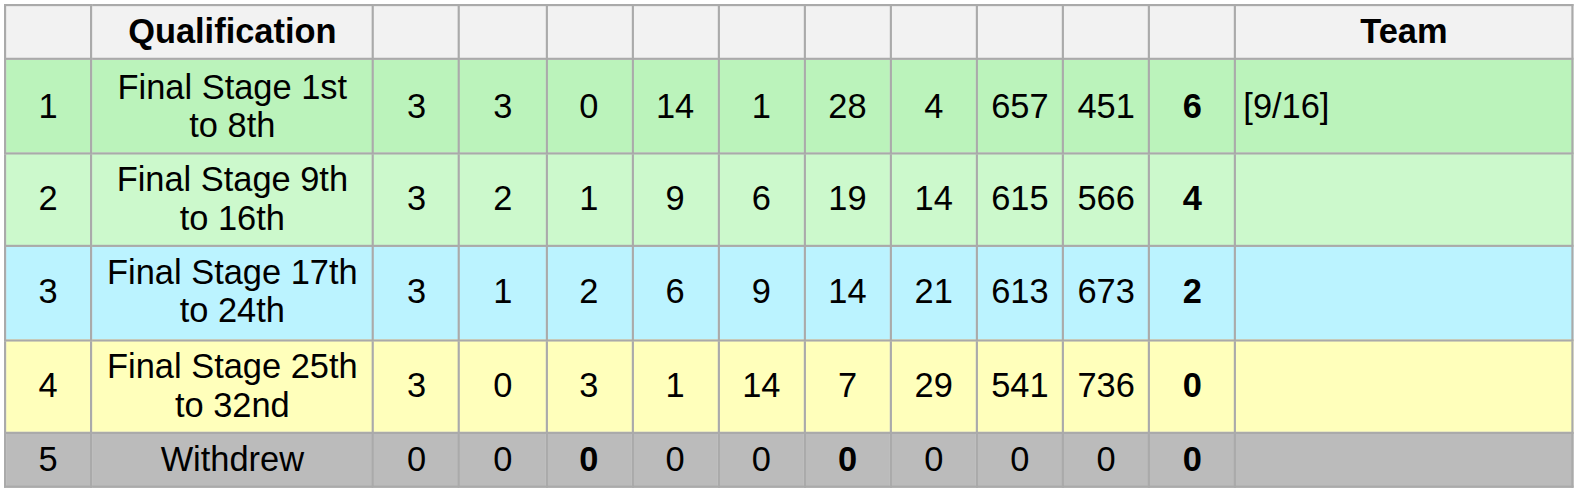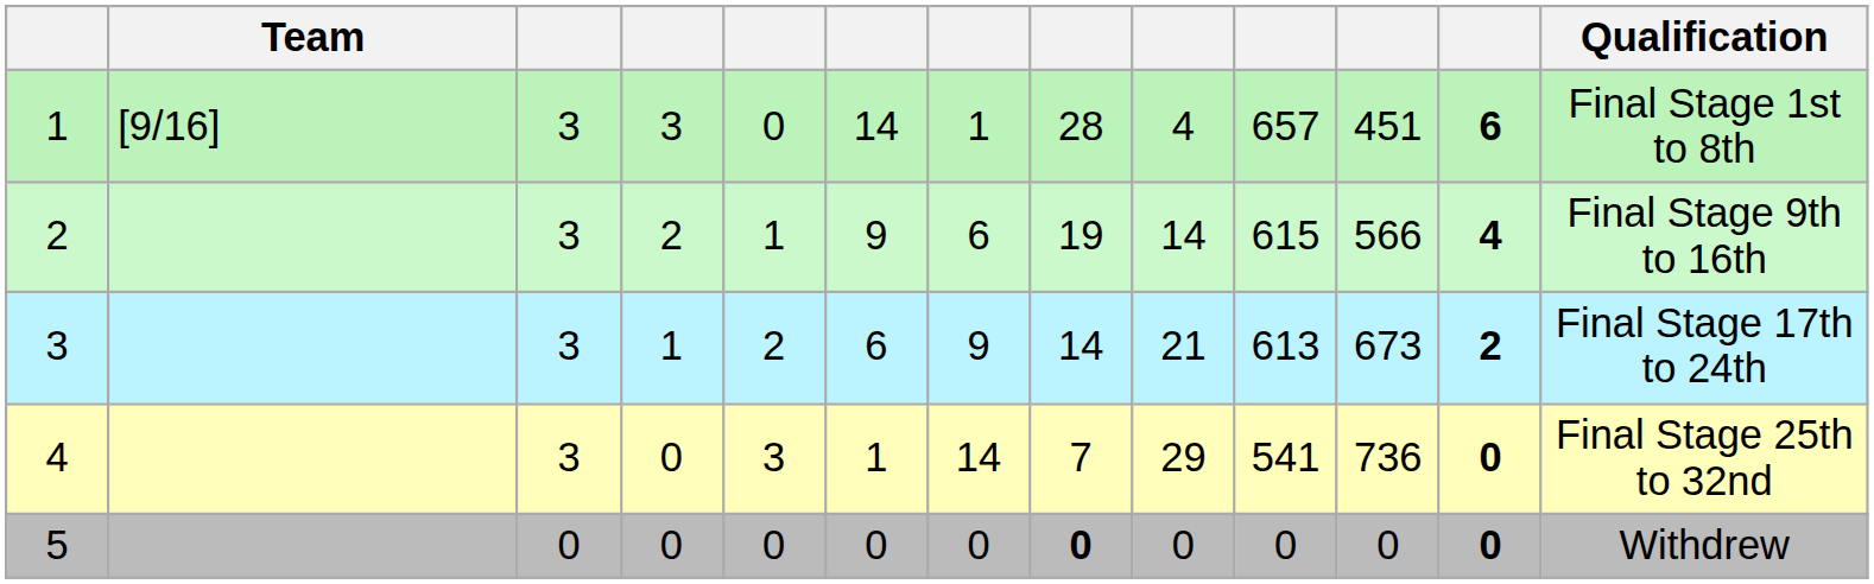 <table class=wikitable style="text-align:center" width=730>
 <tr>
 <th width=5.5%></th>
-<th width=18%>Qualification</th>
+<th width=22%>Team</th>
 <th width=5.5%></th>
 <th width=5.5%></th>
 <th width=5.5%></th>
 <th width=5.5%></th>
 <th width=5.5%></th>
 <th width=5.5%></th>
 <th width=5.5%></th>
 <th width=5.5%></th>
 <th width=5.5%></th>
 <th width=5.5%></th>
-<th width=22%>Team</th>
+<th width=18%>Qualification</th>
 </tr>
 <tr bgcolor=#bbf3bb>
 <td>1</td>
-<td>Final Stage 1st to 8th</td>
+<td style="text-align:left"> [9/16]</td>
 <td>3</td>
 <td>3</td>
 <td>0</td>
 <td>14</td>
 <td>1</td>
 <td>28</td>
 <td>4</td>
 <td>657</td>
 <td>451</td>
 <td><strong>6</strong></td>
-<td style="text-align:left"> [9/16]</td>
+<td>Final Stage 1st to 8th</td>
 </tr>
 <tr bgcolor=#ccf9cc>
 <td>2</td>
-<td>Final Stage 9th to 16th</td>
+<td style="text-align:left"></td>
 <td>3</td>
 <td>2</td>
 <td>1</td>
 <td>9</td>
 <td>6</td>
 <td>19</td>
 <td>14</td>
 <td>615</td>
 <td>566</td>
 <td><strong>4</strong></td>
-<td style="text-align:left"></td>
+<td>Final Stage 9th to 16th</td>
 </tr>
 <tr bgcolor=#bbf3ff>
 <td>3</td>
-<td>Final Stage 17th to 24th</td>
+<td style="text-align:left"></td>
 <td>3</td>
 <td>1</td>
 <td>2</td>
 <td>6</td>
 <td>9</td>
 <td>14</td>
 <td>21</td>
 <td>613</td>
 <td>673</td>
 <td><strong>2</strong></td>
-<td style="text-align:left"></td>
+<td>Final Stage 17th to 24th</td>
 </tr>
 <tr bgcolor=#ffffbb>
 <td>4</td>
-<td>Final Stage 25th to 32nd</td>
+<td style="text-align:left"></td>
 <td>3</td>
 <td>0</td>
 <td>3</td>
 <td>1</td>
 <td>14</td>
 <td>7</td>
 <td>29</td>
 <td>541</td>
 <td>736</td>
 <td><strong>0</strong></td>
-<td style="text-align:left"></td>
+<td>Final Stage 25th to 32nd</td>
 </tr>
 <tr bgcolor=#bbbbbb>
 <td>5</td>
-<td>Withdrew</td>
+<td style="text-align:left"></td>
 <td>0</td>
 <td>0</td>
-<td><strong>0</strong></td>
+<td>0</td>
 <td>0</td>
 <td>0</td>
 <td><strong>0</strong></td>
 <td>0</td>
 <td>0</td>
 <td>0</td>
 <td><strong>0</strong></td>
-<td style="text-align:left"></td>
+<td>Withdrew</td>
 </tr>
 </table>
